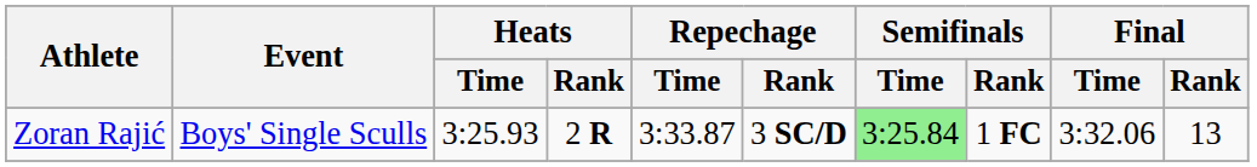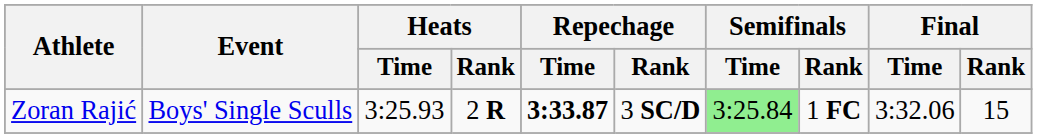 <table class="wikitable" style="font-size:90%">
 <tr>
 <th rowspan="2">Athlete</th>
 <th rowspan="2">Event</th>
 <th colspan="2">Heats</th>
 <th colspan="2">Repechage</th>
 <th colspan="2">Semifinals</th>
 <th colspan="2">Final</th>
 </tr>
 <tr style="font-size:95%">
 <th>Time</th>
 <th>Rank</th>
 <th>Time</th>
 <th>Rank</th>
 <th>Time</th>
 <th>Rank</th>
 <th>Time</th>
 <th>Rank</th>
 </tr>
 <tr align=center>
 <td align=left><a href='#'>Zoran Rajić</a></td>
 <td align=left><a href='#'>Boys' Single Sculls</a></td>
 <td>3:25.93</td>
 <td>2 <strong>R</strong></td>
-<td>3:33.87</td>
+<td><strong>3:33.87</strong></td>
 <td>3 <strong>SC/D</strong></td>
 <td style="background: lightgreen;">3:25.84</td>
 <td>1 <strong>FC</strong></td>
 <td>3:32.06</td>
-<td>13</td>
+<td>15</td>
 </tr>
 </table>
